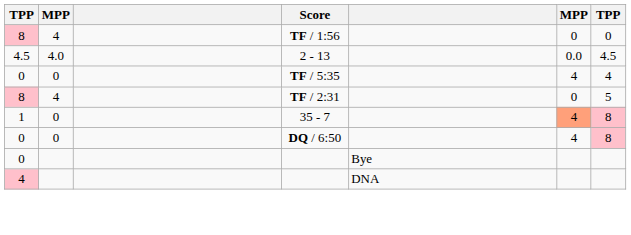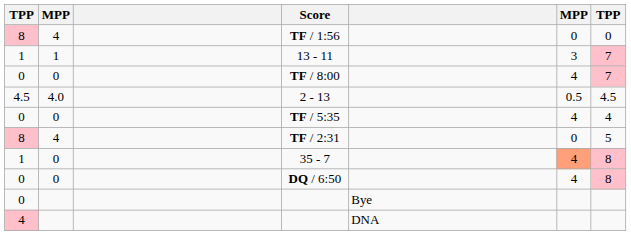 <table class="wikitable" style="text-align: center;" |>
 <tr>
 <th width="35">TPP</th>
 <th width="35">MPP</th>
 <th width="250"></th>
 <th width="75">Score</th>
 <th width="250"></th>
 <th width="35">MPP</th>
 <th width="35">TPP</th>
 </tr>
 <tr>
 <td bgcolor=pink>8</td>
 <td>4</td>
 <td style="text-align:left;"></td>
 <td><strong>TF</strong> / 1:56</td>
 <td style="text-align:left;"><strong></strong></td>
 <td>0</td>
 <td>0</td>
 </tr>
 <tr>
+<td>1</td>
+<td>1</td>
+<td style="text-align:left;"><strong></strong></td>
+<td>13 - 11</td>
+<td style="text-align:left;"></td>
+<td>3</td>
+<td bgcolor=pink>7</td>
+</tr>
+<tr>
+<td>0</td>
+<td>0</td>
+<td style="text-align:left;"><strong></strong></td>
+<td><strong>TF</strong> / 8:00</td>
+<td style="text-align:left;"></td>
+<td>4</td>
+<td bgcolor=pink>7</td>
+</tr>
+<tr>
 <td>4.5</td>
 <td>4.0</td>
 <td style="text-align:left;"></td>
 <td>2 - 13</td>
 <td style="text-align:left;"><strong></strong></td>
-<td>0.0</td>
+<td>0.5</td>
 <td>4.5</td>
 </tr>
 <tr>
 <td>0</td>
 <td>0</td>
 <td style="text-align:left;"><strong></strong></td>
 <td><strong>TF</strong> / 5:35</td>
 <td style="text-align:left;"></td>
 <td>4</td>
 <td>4</td>
 </tr>
 <tr>
 <td bgcolor=pink>8</td>
 <td>4</td>
 <td style="text-align:left;"></td>
 <td><strong>TF</strong> / 2:31</td>
 <td style="text-align:left;"><strong></strong></td>
 <td>0</td>
 <td>5</td>
 </tr>
 <tr>
 <td>1</td>
 <td>0</td>
 <td style="text-align:left;"><strong></strong></td>
 <td>35 - 7</td>
 <td style="text-align:left;"></td>
 <td style="background: lightsalmon;">4</td>
 <td bgcolor=pink>8</td>
 </tr>
 <tr>
 <td>0</td>
 <td>0</td>
 <td style="text-align:left;"><strong></strong></td>
 <td><strong>DQ</strong> / 6:50</td>
 <td style="text-align:left;"></td>
 <td>4</td>
 <td bgcolor=pink>8</td>
 </tr>
 <tr>
 <td>0</td>
 <td></td>
 <td style="text-align:left;"><strong></strong></td>
 <td></td>
 <td style="text-align:left;">Bye</td>
 <td></td>
 <td></td>
 </tr>
 <tr>
 <td bgcolor=pink>4</td>
 <td></td>
 <td style="text-align:left;"></td>
 <td></td>
 <td style="text-align:left;">DNA</td>
 <td></td>
 <td></td>
 </tr>
 </table>
